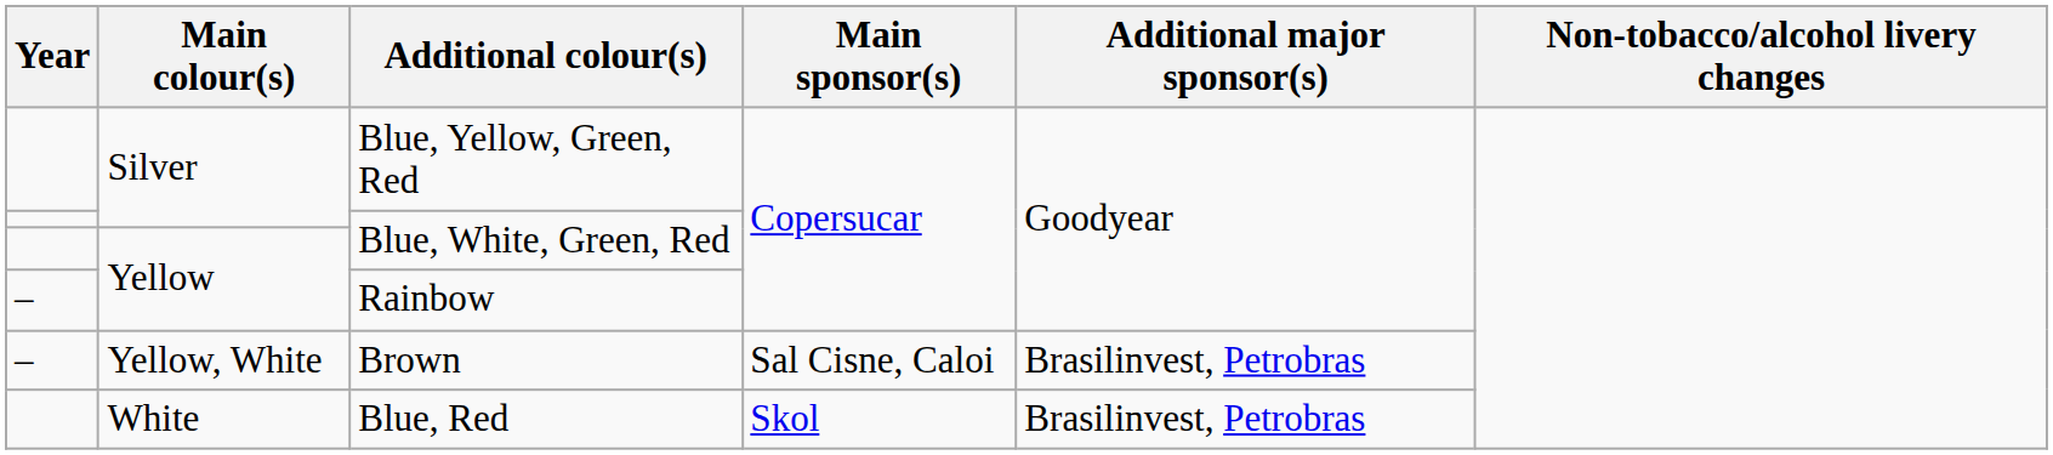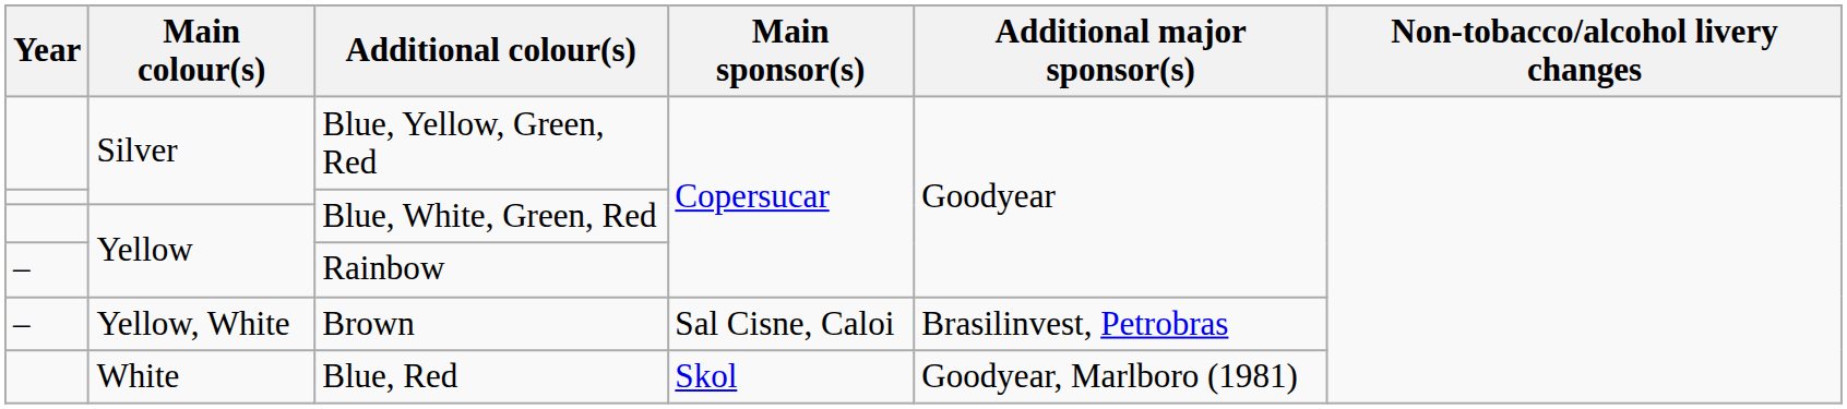 <table class="wikitable">
 <tr>
 <th>Year</th>
 <th>Main colour(s)</th>
 <th>Additional colour(s)</th>
 <th>Main sponsor(s)</th>
 <th>Additional major sponsor(s)</th>
 <th>Non-tobacco/alcohol livery changes</th>
 </tr>
 <tr>
 <td></td>
 <td rowspan=2>Silver</td>
 <td>Blue, Yellow, Green, Red</td>
 <td rowspan=4><a href='#'>Copersucar</a></td>
 <td rowspan=4>Goodyear</td>
 <td rowspan=6></td>
 </tr>
 <tr>
 <td></td>
 <td rowspan=2>Blue, White, Green, Red</td>
 </tr>
 <tr>
 <td></td>
 <td rowspan=2>Yellow</td>
 </tr>
 <tr>
 <td>–</td>
 <td>Rainbow</td>
 </tr>
 <tr>
 <td>–</td>
 <td>Yellow, White</td>
 <td>Brown</td>
 <td>Sal Cisne, Caloi</td>
 <td>Brasilinvest, <a href='#'>Petrobras</a></td>
 </tr>
 <tr>
 <td></td>
 <td>White</td>
 <td>Blue, Red</td>
 <td><a href='#'>Skol</a></td>
-<td>Brasilinvest, <a href='#'>Petrobras</a></td>
+<td>Goodyear, Marlboro (1981)</td>
 </tr>
 </table>
